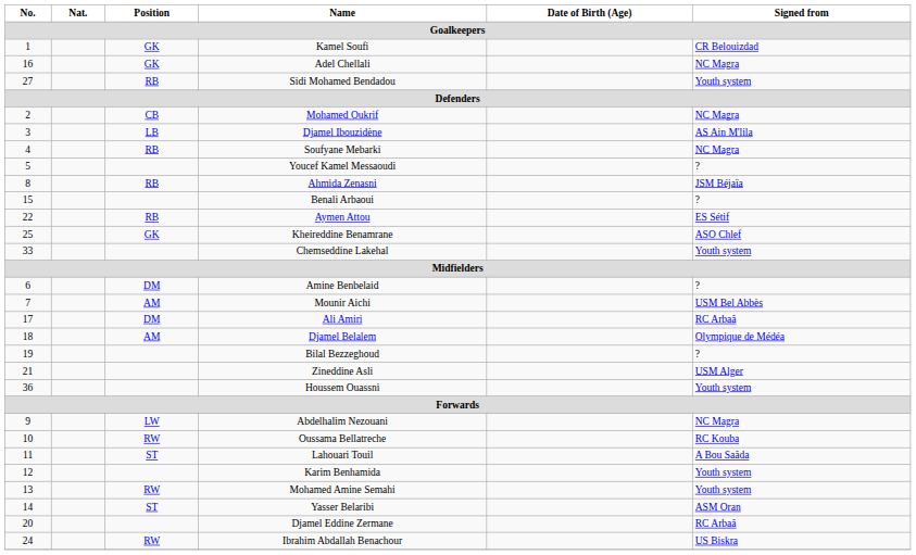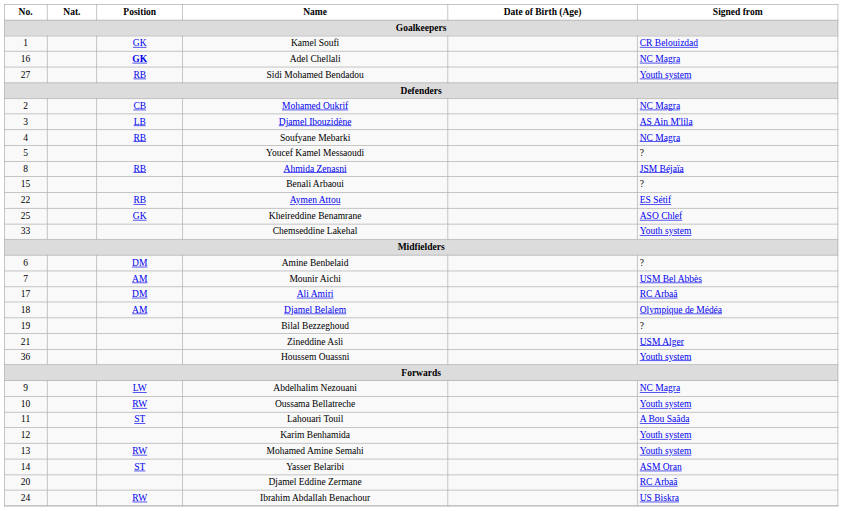 <table class="wikitable" style="text-align:center; font-size:90%; width:100%">
 <tr>
 <th style="background:white; color:black; text-align:center;">No.</th>
 <th style="background:white; color:black; text-align:center;">Nat.</th>
 <th style="background:white; color:black; text-align:center;">Position</th>
 <th style="background:white; color:black; text-align:center;">Name</th>
 <th style="background:white; color:black; text-align:center;">Date of Birth (Age)</th>
 <th style="background:white; color:black; text-align:center;">Signed from</th>
 </tr>
 <tr>
 <th colspan=10 style="background:#DCDCDC; text-align:center;">Goalkeepers</th>
 </tr>
 <tr>
 <td>1</td>
 <td></td>
 <td><a href='#'>GK</a></td>
 <td>Kamel Soufi</td>
 <td></td>
 <td style="text-align:left"> <a href='#'>CR Belouizdad</a></td>
 </tr>
 <tr>
 <td>16</td>
 <td></td>
-<td><a href='#'>GK</a></td>
+<td><strong><a href='#'>GK</a></strong></td>
 <td>Adel Chellali</td>
 <td></td>
 <td style="text-align:left"> <a href='#'>NC Magra</a></td>
 </tr>
 <tr>
 <td>27</td>
 <td></td>
 <td><a href='#'>RB</a></td>
 <td>Sidi Mohamed Bendadou</td>
 <td></td>
 <td style="text-align:left"> <a href='#'>Youth system</a></td>
 </tr>
 <tr>
 <th colspan=10 style="background:#DCDCDC; text-align:center;">Defenders</th>
 </tr>
 <tr>
 <td>2</td>
 <td></td>
 <td><a href='#'>CB</a></td>
 <td><a href='#'>Mohamed Oukrif</a></td>
 <td></td>
 <td style="text-align:left"> <a href='#'>NC Magra</a></td>
 </tr>
 <tr>
 <td>3</td>
 <td></td>
 <td><a href='#'>LB</a></td>
 <td><a href='#'>Djamel Ibouzidène</a></td>
 <td></td>
 <td style="text-align:left"> <a href='#'>AS Ain M'lila</a></td>
 </tr>
 <tr>
 <td>4</td>
 <td></td>
 <td><a href='#'>RB</a></td>
 <td>Soufyane Mebarki</td>
 <td></td>
 <td style="text-align:left"> <a href='#'>NC Magra</a></td>
 </tr>
 <tr>
 <td>5</td>
 <td></td>
 <td></td>
 <td>Youcef Kamel Messaoudi</td>
 <td></td>
 <td style="text-align:left"> ?</td>
 </tr>
 <tr>
 <td>8</td>
 <td></td>
 <td><a href='#'>RB</a></td>
 <td><a href='#'>Ahmida Zenasni</a></td>
 <td></td>
 <td style="text-align:left"> <a href='#'>JSM Béjaïa</a></td>
 </tr>
 <tr>
 <td>15</td>
 <td></td>
 <td></td>
 <td>Benali Arbaoui</td>
 <td></td>
 <td style="text-align:left"> ?</td>
 </tr>
 <tr>
 <td>22</td>
 <td></td>
 <td><a href='#'>RB</a></td>
 <td><a href='#'>Aymen Attou</a></td>
 <td></td>
 <td style="text-align:left"> <a href='#'>ES Sétif</a></td>
 </tr>
 <tr>
 <td>25</td>
 <td></td>
 <td><a href='#'>GK</a></td>
 <td>Kheireddine Benamrane</td>
 <td></td>
 <td style="text-align:left"> <a href='#'>ASO Chlef</a></td>
 </tr>
 <tr>
 <td>33</td>
 <td></td>
 <td></td>
 <td>Chemseddine Lakehal</td>
 <td></td>
 <td style="text-align:left"> <a href='#'>Youth system</a></td>
 </tr>
 <tr>
 <th colspan=10 style="background:#DCDCDC; text-align:center;">Midfielders</th>
 </tr>
 <tr>
 <td>6</td>
 <td></td>
 <td><a href='#'>DM</a></td>
 <td>Amine Benbelaid</td>
 <td></td>
 <td style="text-align:left"> ?</td>
 </tr>
 <tr>
 <td>7</td>
 <td></td>
 <td><a href='#'>AM</a></td>
 <td>Mounir Aichi</td>
 <td></td>
 <td style="text-align:left"> <a href='#'>USM Bel Abbès</a></td>
 </tr>
 <tr>
 <td>17</td>
 <td></td>
 <td><a href='#'>DM</a></td>
 <td><a href='#'>Ali Amiri</a></td>
 <td></td>
 <td style="text-align:left"> <a href='#'>RC Arbaâ</a></td>
 </tr>
 <tr>
 <td>18</td>
 <td></td>
 <td><a href='#'>AM</a></td>
 <td><a href='#'>Djamel Belalem</a></td>
 <td></td>
 <td style="text-align:left"> <a href='#'>Olympique de Médéa</a></td>
 </tr>
 <tr>
 <td>19</td>
 <td></td>
 <td></td>
 <td>Bilal Bezzeghoud</td>
 <td></td>
 <td style="text-align:left"> ?</td>
 </tr>
 <tr>
 <td>21</td>
 <td></td>
 <td></td>
 <td>Zineddine Asli</td>
 <td></td>
 <td style="text-align:left"> <a href='#'>USM Alger</a></td>
 </tr>
 <tr>
 <td>36</td>
 <td></td>
 <td></td>
 <td>Houssem Ouassni</td>
 <td></td>
 <td style="text-align:left"> <a href='#'>Youth system</a></td>
 </tr>
 <tr>
 <th colspan=10 style="background:#DCDCDC; text-align:center;">Forwards</th>
 </tr>
 <tr>
 <td>9</td>
 <td></td>
 <td><a href='#'>LW</a></td>
 <td>Abdelhalim Nezouani</td>
 <td></td>
 <td style="text-align:left"> <a href='#'>NC Magra</a></td>
 </tr>
 <tr>
 <td>10</td>
 <td></td>
 <td><a href='#'>RW</a></td>
 <td>Oussama Bellatreche</td>
 <td></td>
-<td style="text-align:left"> <a href='#'>RC Kouba</a></td>
+<td style="text-align:left"> <a href='#'>Youth system</a></td>
 </tr>
 <tr>
 <td>11</td>
 <td></td>
 <td><a href='#'>ST</a></td>
 <td>Lahouari Touil</td>
 <td></td>
 <td style="text-align:left"> <a href='#'>A Bou Saâda</a></td>
 </tr>
 <tr>
 <td>12</td>
 <td></td>
 <td></td>
 <td>Karim Benhamida</td>
 <td></td>
 <td style="text-align:left"> <a href='#'>Youth system</a></td>
 </tr>
 <tr>
 <td>13</td>
 <td></td>
 <td><a href='#'>RW</a></td>
 <td>Mohamed Amine Semahi</td>
 <td></td>
 <td style="text-align:left"> <a href='#'>Youth system</a></td>
 </tr>
 <tr>
 <td>14</td>
 <td></td>
 <td><a href='#'>ST</a></td>
 <td>Yasser Belaribi</td>
 <td></td>
 <td style="text-align:left"> <a href='#'>ASM Oran</a></td>
 </tr>
 <tr>
 <td>20</td>
 <td></td>
 <td></td>
 <td>Djamel Eddine Zermane</td>
 <td></td>
 <td style="text-align:left"> <a href='#'>RC Arbaâ</a></td>
 </tr>
 <tr>
 <td>24</td>
 <td></td>
 <td><a href='#'>RW</a></td>
 <td>Ibrahim Abdallah Benachour</td>
 <td></td>
 <td style="text-align:left"> <a href='#'>US Biskra</a></td>
 </tr>
 <tr>
 </tr>
 </table>
